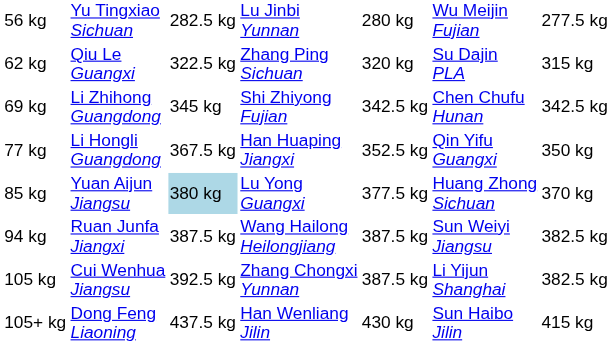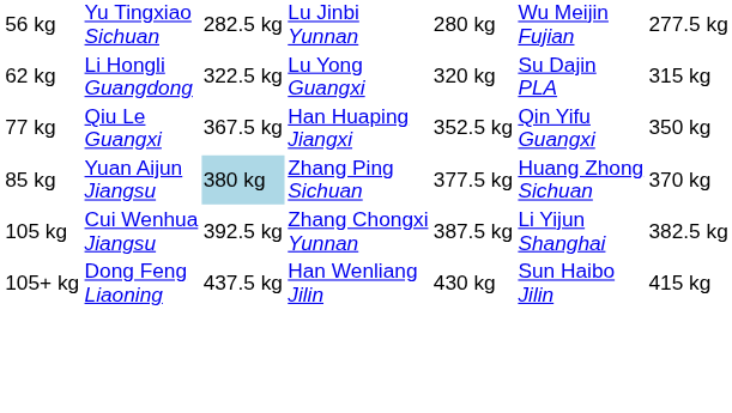 <table>
 <tr>
 <td>56 kg</td>
 <td><a href='#'>Yu Tingxiao</a><br><em><a href='#'>Sichuan</a></em></td>
 <td>282.5 kg</td>
 <td><a href='#'>Lu Jinbi</a><br><em><a href='#'>Yunnan</a></em></td>
 <td>280 kg</td>
 <td><a href='#'>Wu Meijin</a><br><em><a href='#'>Fujian</a></em></td>
 <td>277.5 kg</td>
 </tr>
 <tr>
 <td>62 kg</td>
-<td><a href='#'>Qiu Le</a><br><em><a href='#'>Guangxi</a></em></td>
+<td><a href='#'>Li Hongli</a><br><em><a href='#'>Guangdong</a></em></td>
 <td>322.5 kg</td>
-<td><a href='#'>Zhang Ping</a><br><em><a href='#'>Sichuan</a></em></td>
+<td><a href='#'>Lu Yong</a><br><em><a href='#'>Guangxi</a></em></td>
 <td>320 kg</td>
 <td><a href='#'>Su Dajin</a><br><em><a href='#'>PLA</a></em></td>
 <td>315 kg</td>
 </tr>
 <tr>
-<td>69 kg</td>
-<td><a href='#'>Li Zhihong</a><br><em><a href='#'>Guangdong</a></em></td>
-<td>345 kg</td>
-<td><a href='#'>Shi Zhiyong</a><br><em><a href='#'>Fujian</a></em></td>
-<td>342.5 kg</td>
-<td><a href='#'>Chen Chufu</a><br><em><a href='#'>Hunan</a></em></td>
-<td>342.5 kg</td>
-</tr>
-<tr>
 <td>77 kg</td>
-<td><a href='#'>Li Hongli</a><br><em><a href='#'>Guangdong</a></em></td>
+<td><a href='#'>Qiu Le</a><br><em><a href='#'>Guangxi</a></em></td>
 <td>367.5 kg</td>
 <td><a href='#'>Han Huaping</a><br><em><a href='#'>Jiangxi</a></em></td>
 <td>352.5 kg</td>
 <td><a href='#'>Qin Yifu</a><br><em><a href='#'>Guangxi</a></em></td>
 <td>350 kg</td>
 </tr>
 <tr>
 <td>85 kg</td>
 <td><a href='#'>Yuan Aijun</a><br><em><a href='#'>Jiangsu</a></em></td>
 <td style="background: lightblue;">380 kg</td>
-<td><a href='#'>Lu Yong</a><br><em><a href='#'>Guangxi</a></em></td>
+<td><a href='#'>Zhang Ping</a><br><em><a href='#'>Sichuan</a></em></td>
 <td>377.5 kg</td>
 <td><a href='#'>Huang Zhong</a><br><em><a href='#'>Sichuan</a></em></td>
 <td>370 kg</td>
-</tr>
-<tr>
-<td>94 kg</td>
-<td><a href='#'>Ruan Junfa</a><br><em><a href='#'>Jiangxi</a></em></td>
-<td>387.5 kg</td>
-<td><a href='#'>Wang Hailong</a><br><em><a href='#'>Heilongjiang</a></em></td>
-<td>387.5 kg</td>
-<td><a href='#'>Sun Weiyi</a><br><em><a href='#'>Jiangsu</a></em></td>
-<td>382.5 kg</td>
 </tr>
 <tr>
 <td>105 kg</td>
 <td><a href='#'>Cui Wenhua</a><br><em><a href='#'>Jiangsu</a></em></td>
 <td>392.5 kg</td>
 <td><a href='#'>Zhang Chongxi</a><br><em><a href='#'>Yunnan</a></em></td>
 <td>387.5 kg</td>
 <td><a href='#'>Li Yijun</a><br><em><a href='#'>Shanghai</a></em></td>
 <td>382.5 kg</td>
 </tr>
 <tr>
 <td>105+ kg</td>
 <td><a href='#'>Dong Feng</a><br><em><a href='#'>Liaoning</a></em></td>
 <td>437.5 kg</td>
 <td><a href='#'>Han Wenliang</a><br><em><a href='#'>Jilin</a></em></td>
 <td>430 kg</td>
 <td><a href='#'>Sun Haibo</a><br><em><a href='#'>Jilin</a></em></td>
 <td>415 kg</td>
 </tr>
 </table>
